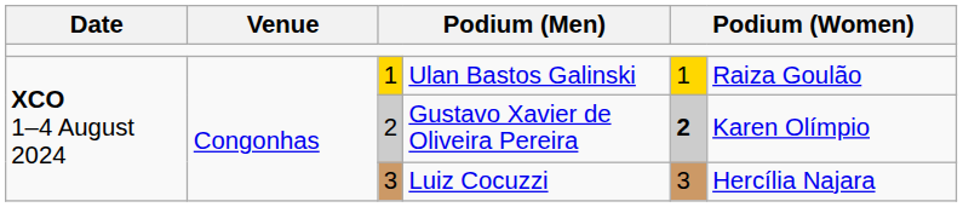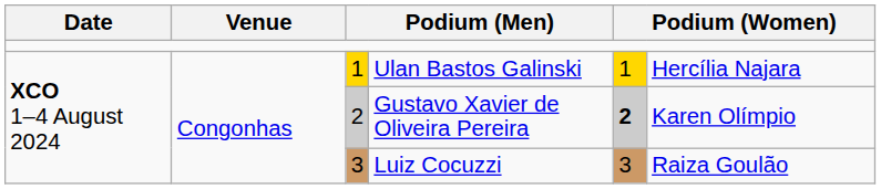 <table class="wikitable" width=70%>
 <tr>
 <th>Date</th>
 <th width=20%>Venue</th>
 <th colspan=2 width=30%>Podium (Men)</th>
 <th colspan=2 width=30%>Podium (Women)</th>
 </tr>
 <tr>
 <td colspan=6></td>
 </tr>
 <tr>
 <td rowspan=3><strong>XCO</strong> <br> 1–4 August 2024</td>
 <td rowspan=3><br><a href='#'>Congonhas</a></td>
 <td bgcolor=FFD700>1</td>
 <td><a href='#'>Ulan Bastos Galinski</a></td>
 <td bgcolor=FFD700>1</td>
-<td><a href='#'>Raiza Goulão</a></td>
+<td><a href='#'>Hercília Najara</a></td>
 </tr>
 <tr>
 <td bgcolor=CCCCCC>2</td>
 <td><a href='#'>Gustavo Xavier de Oliveira Pereira</a></td>
 <td bgcolor=CCCCCC><strong>2</strong></td>
 <td><a href='#'>Karen Olímpio</a></td>
 </tr>
 <tr>
 <td bgcolor=CC9966>3</td>
 <td><a href='#'>Luiz Cocuzzi</a></td>
 <td bgcolor=CC9966>3</td>
-<td><a href='#'>Hercília Najara</a></td>
+<td><a href='#'>Raiza Goulão</a></td>
 </tr>
 </table>
